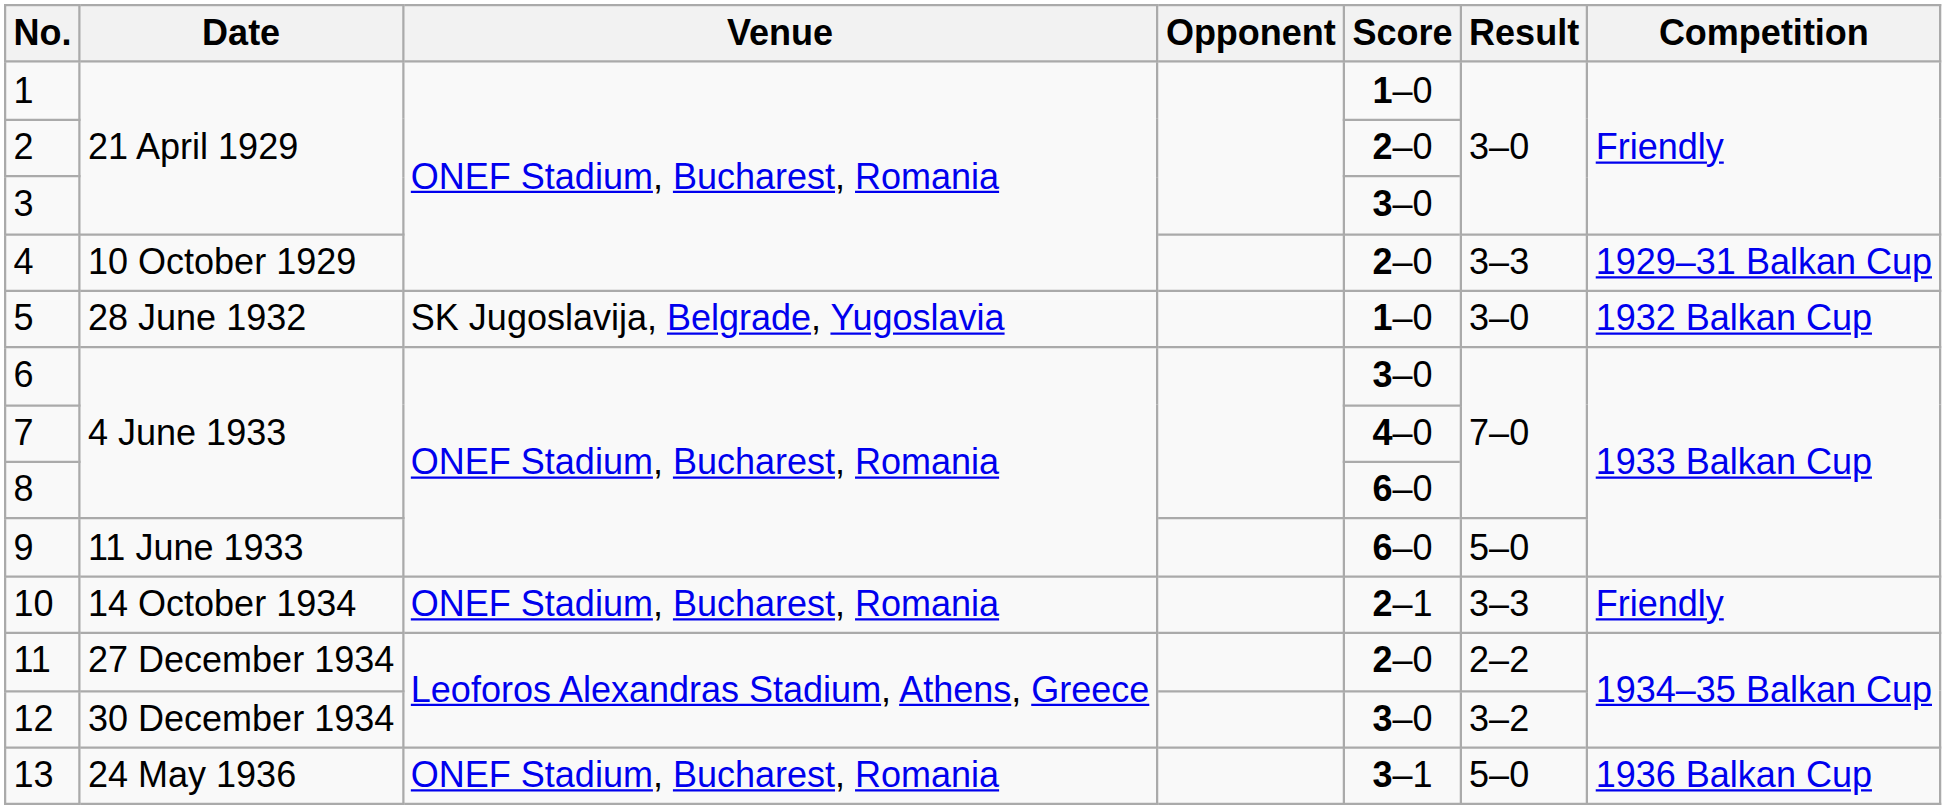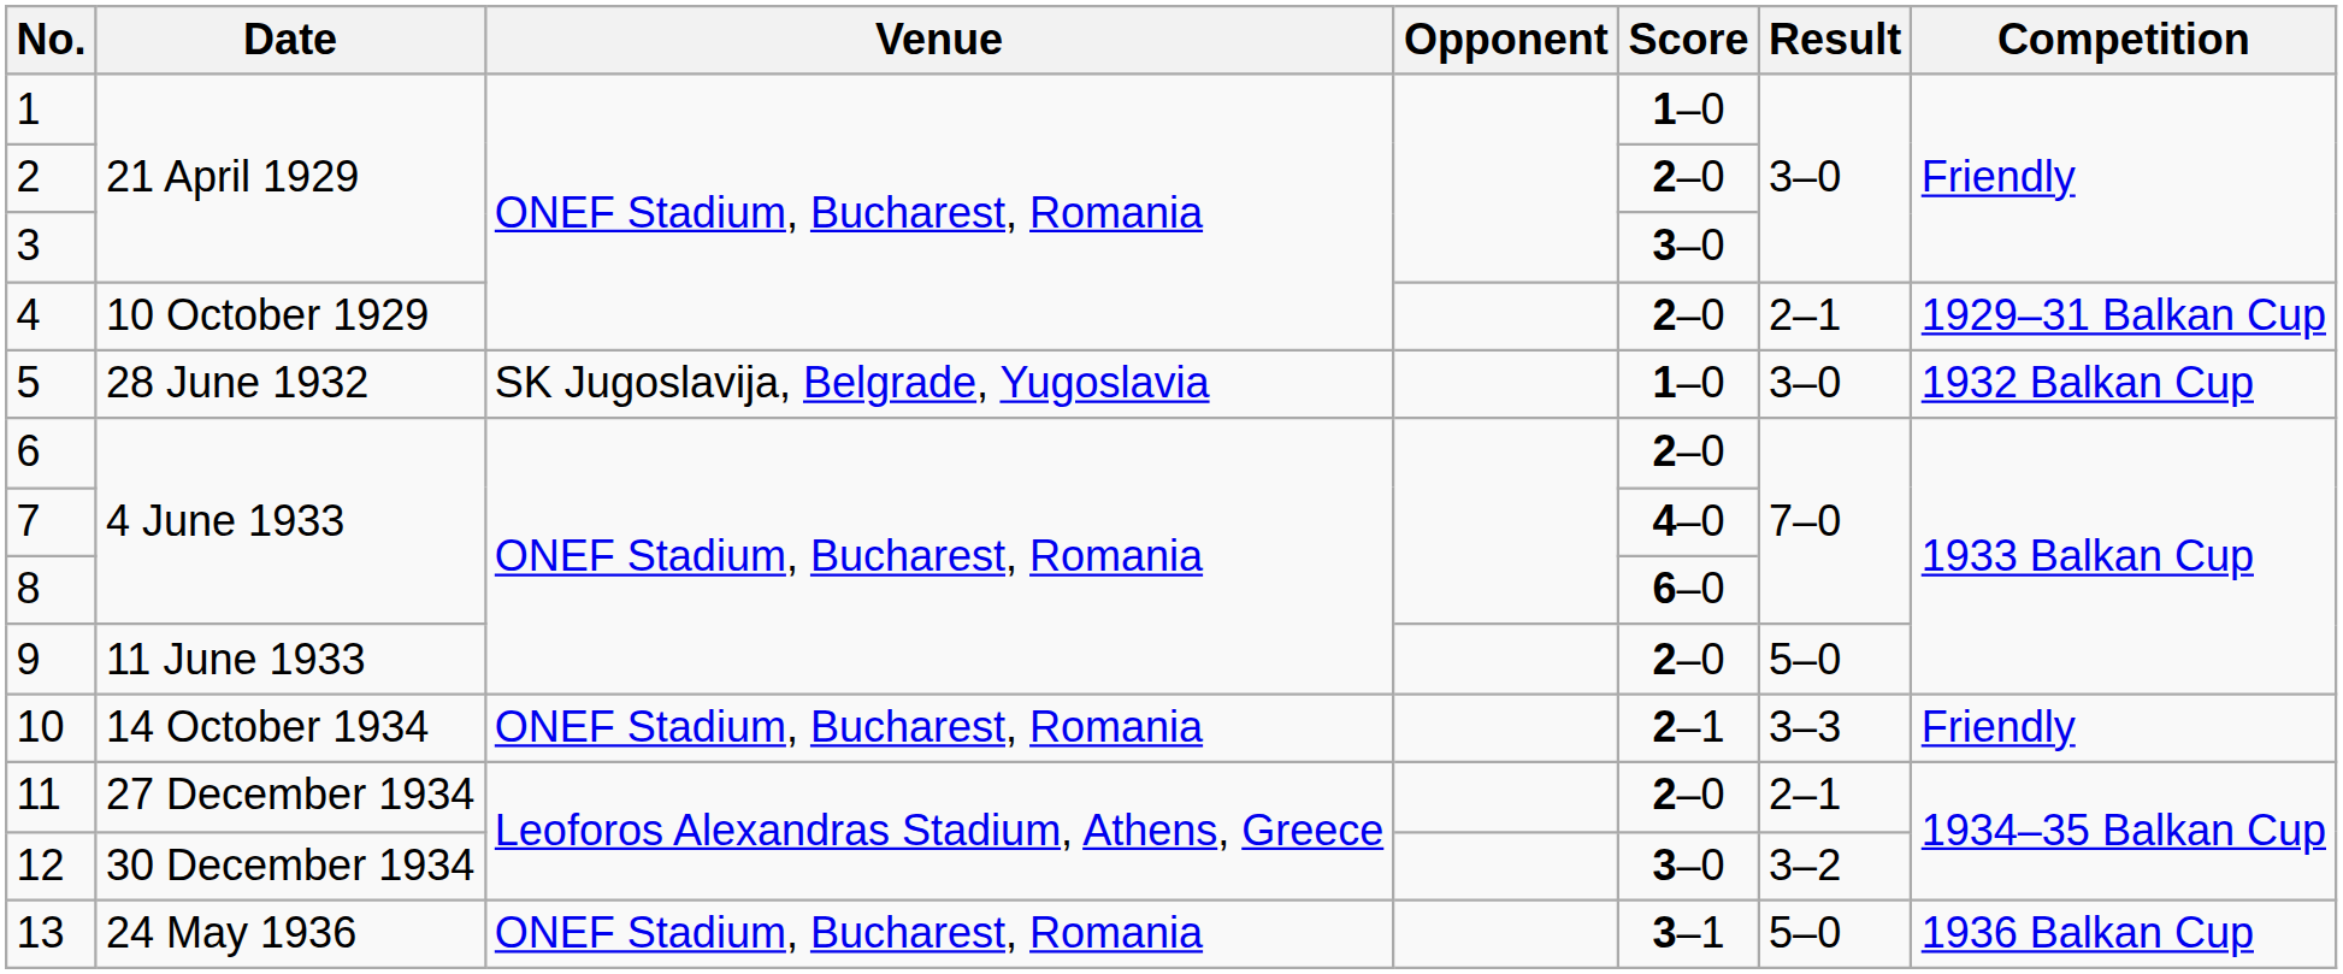 <table class="wikitable sortable plainrowheaders">
 <tr>
 <th scope=col>No.</th>
 <th scope=col>Date</th>
 <th scope=col>Venue</th>
 <th scope=col>Opponent</th>
 <th scope=col>Score</th>
 <th scope=col>Result</th>
 <th scope=col>Competition</th>
 </tr>
 <tr>
 <td>1</td>
 <td rowspan="3">21 April 1929</td>
 <td rowspan="4"><a href='#'>ONEF Stadium</a>, <a href='#'>Bucharest</a>, <a href='#'>Romania</a></td>
 <td rowspan="3"></td>
 <td align="center"><strong>1</strong>–0</td>
 <td rowspan="3">3–0</td>
 <td rowspan="3"><a href='#'>Friendly</a></td>
 </tr>
 <tr>
 <td>2</td>
 <td align="center"><strong>2</strong>–0</td>
 </tr>
 <tr>
 <td>3</td>
 <td align="center"><strong>3</strong>–0</td>
 </tr>
 <tr>
 <td>4</td>
 <td>10 October 1929</td>
 <td></td>
 <td align="center"><strong>2</strong>–0</td>
-<td>3–3</td>
+<td>2–1</td>
 <td><a href='#'>1929–31 Balkan Cup</a></td>
 </tr>
 <tr>
 <td>5</td>
 <td>28 June 1932</td>
 <td>SK Jugoslavija, <a href='#'>Belgrade</a>, <a href='#'>Yugoslavia</a></td>
 <td></td>
 <td align="center"><strong>1</strong>–0</td>
 <td>3–0</td>
 <td><a href='#'>1932 Balkan Cup</a></td>
 </tr>
 <tr>
 <td>6</td>
 <td rowspan="3">4 June 1933</td>
 <td rowspan="4"><a href='#'>ONEF Stadium</a>, <a href='#'>Bucharest</a>, <a href='#'>Romania</a></td>
 <td rowspan="3"></td>
-<td align="center"><strong>3</strong>–0</td>
+<td align="center"><strong>2</strong>–0</td>
 <td rowspan="3">7–0</td>
 <td rowspan="4"><a href='#'>1933 Balkan Cup</a></td>
 </tr>
 <tr>
 <td>7</td>
 <td align="center"><strong>4</strong>–0</td>
 </tr>
 <tr>
 <td>8</td>
 <td align="center"><strong>6</strong>–0</td>
 </tr>
 <tr>
 <td>9</td>
 <td>11 June 1933</td>
 <td></td>
-<td align="center"><strong>6</strong>–0</td>
+<td align="center"><strong>2</strong>–0</td>
 <td>5–0</td>
 </tr>
 <tr>
 <td>10</td>
 <td>14 October 1934</td>
 <td><a href='#'>ONEF Stadium</a>, <a href='#'>Bucharest</a>, <a href='#'>Romania</a></td>
 <td></td>
 <td align="center"><strong>2</strong>–1</td>
 <td>3–3</td>
 <td><a href='#'>Friendly</a></td>
 </tr>
 <tr>
 <td>11</td>
 <td>27 December 1934</td>
 <td rowspan="2"><a href='#'>Leoforos Alexandras Stadium</a>, <a href='#'>Athens</a>, <a href='#'>Greece</a></td>
 <td></td>
 <td align="center"><strong>2</strong>–0</td>
-<td>2–2</td>
+<td>2–1</td>
 <td rowspan="2"><a href='#'>1934–35 Balkan Cup</a></td>
 </tr>
 <tr>
 <td>12</td>
 <td>30 December 1934</td>
 <td></td>
 <td align="center"><strong>3</strong>–0</td>
 <td>3–2</td>
 </tr>
 <tr>
 <td>13</td>
 <td>24 May 1936</td>
 <td><a href='#'>ONEF Stadium</a>, <a href='#'>Bucharest</a>, <a href='#'>Romania</a></td>
 <td></td>
 <td align="center"><strong>3</strong>–1</td>
 <td>5–0</td>
 <td><a href='#'>1936 Balkan Cup</a></td>
 </tr>
 </table>
